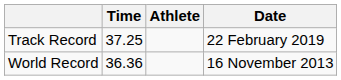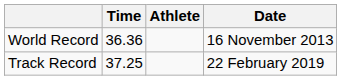 <table class="wikitable">
 <tr>
 <th></th>
 <th>Time</th>
 <th>Athlete</th>
 <th>Date</th>
 </tr>
 <tr>
+<td>World Record</td>
+<td>36.36</td>
+<td></td>
+<td>16 November 2013</td>
+</tr>
+<tr>
 <td>Track Record</td>
 <td>37.25</td>
 <td></td>
 <td>22 February 2019</td>
 </tr>
-<tr>
-<td>World Record</td>
-<td>36.36</td>
-<td></td>
-<td>16 November 2013</td>
-</tr>
 </table>
